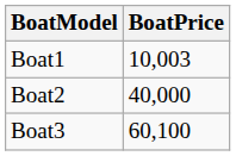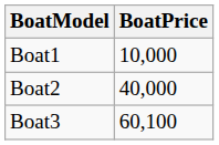 <table class="wikitable">
 <tr>
 <th>BoatModel</th>
 <th>BoatPrice</th>
 </tr>
 <tr>
 <td>Boat1</td>
-<td>10,003</td>
+<td>10,000</td>
 </tr>
 <tr>
 <td>Boat2</td>
 <td>40,000</td>
 </tr>
 <tr>
 <td>Boat3</td>
 <td>60,100</td>
 </tr>
 </table>
